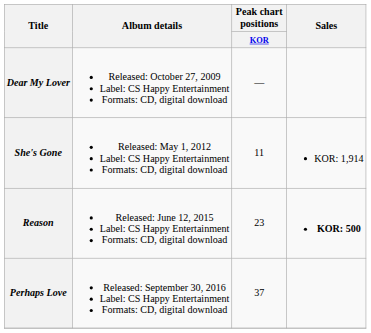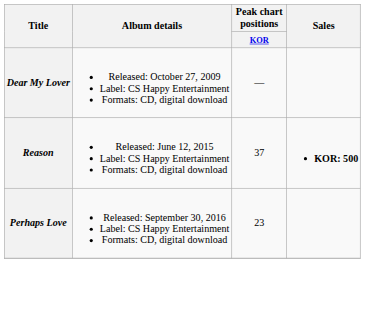 <table class="wikitable plainrowheaders" style="text-align:center;">
 <tr>
 <th scope="col" rowspan="2">Title</th>
 <th scope="col" rowspan="2">Album details</th>
 <th scope="col" colspan="1" style="width:5em;">Peak chart positions</th>
 <th scope="col" rowspan="2">Sales</th>
 </tr>
 <tr>
 <th><small><a href='#'>KOR</a></small><br></th>
 </tr>
 <tr>
 <th scope="row"><em>Dear My Lover</em></th>
 <td><br><ul><li>Released: October 27, 2009</li><li>Label: CS Happy Entertainment</li><li>Formats: CD, digital download</li></ul></td>
 <td>—</td>
 <td></td>
 </tr>
 <tr>
-<th scope="row"><em>She's Gone</em></th>
-<td><br><ul><li>Released: May 1, 2012</li><li>Label: CS Happy Entertainment</li><li>Formats: CD, digital download</li></ul></td>
-<td>11</td>
-<td><br><ul><li>KOR: 1,914</li></ul></td>
-</tr>
-<tr>
 <th scope="row"><em>Reason</em></th>
 <td><br><ul><li>Released: June 12, 2015</li><li>Label: CS Happy Entertainment</li><li>Formats: CD, digital download</li></ul></td>
-<td>23</td>
+<td>37</td>
 <td><strong><br><ul><li>KOR: 500</li></ul></strong></td>
 </tr>
 <tr>
 <th scope="row"><em>Perhaps Love</em></th>
 <td><br><ul><li>Released: September 30, 2016</li><li>Label: CS Happy Entertainment</li><li>Formats: CD, digital download</li></ul></td>
-<td>37</td>
+<td>23</td>
 <td></td>
 </tr>
 <tr>
 </tr>
 </table>
